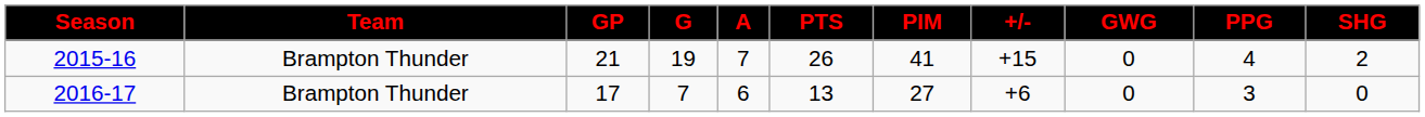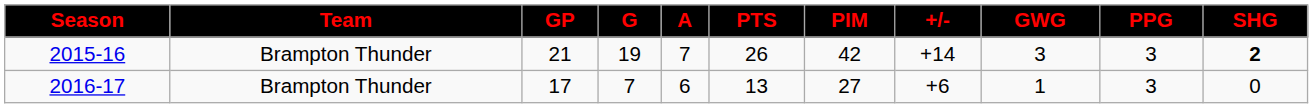 <table class="wikitable" width="80%">
 <tr align="center"  style="background:black;color:red;">
 <td><strong>Season</strong></td>
 <td><strong>Team</strong></td>
 <td><strong>GP</strong></td>
 <td><strong>G</strong></td>
 <td><strong>A</strong></td>
 <td><strong>PTS</strong></td>
 <td><strong>PIM</strong></td>
 <td><strong>+/-</strong></td>
 <td><strong>GWG</strong></td>
 <td><strong>PPG</strong></td>
 <td><strong>SHG</strong></td>
 </tr>
 <tr align="center" bgcolor="">
 <td><a href='#'>2015-16</a></td>
 <td>Brampton Thunder</td>
 <td>21</td>
 <td>19</td>
 <td>7</td>
 <td>26</td>
-<td>41</td>
-<td>+15</td>
-<td>0</td>
-<td>4</td>
-<td>2</td>
+<td>42</td>
+<td>+14</td>
+<td>3</td>
+<td>3</td>
+<td><strong>2</strong></td>
 </tr>
 <tr align="center" bgcolor="">
 <td><a href='#'>2016-17</a></td>
 <td>Brampton Thunder</td>
 <td>17</td>
 <td>7</td>
 <td>6</td>
 <td>13</td>
 <td>27</td>
 <td>+6</td>
-<td>0</td>
+<td>1</td>
 <td>3</td>
 <td>0</td>
 </tr>
 </table>
